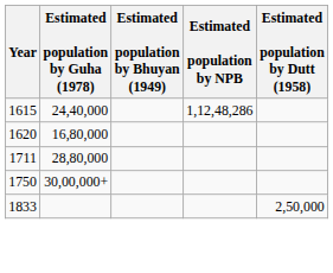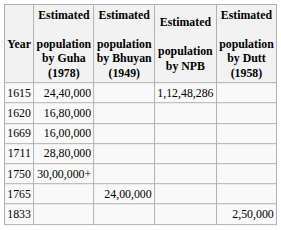 <table class="wikitable" style="text-align:right;font-size:small">
 <tr>
 <th>Year</th>
 <th>Estimated<br><br>population<br>by Guha<br>(1978)</th>
 <th>Estimated<br><br>population<br>by Bhuyan<br>(1949)</th>
 <th>Estimated<br><br>population<br>by NPB</th>
 <th>Estimated<br><br>population<br>by Dutt<br>(1958)</th>
 </tr>
 <tr>
 <td>1615</td>
 <td>24,40,000</td>
 <td></td>
 <td>1,12,48,286</td>
 <td></td>
 </tr>
 <tr>
 <td>1620</td>
 <td>16,80,000</td>
 <td></td>
 <td></td>
 <td></td>
 </tr>
 <tr>
+<td>1669</td>
+<td>16,00,000</td>
+<td></td>
+<td></td>
+<td></td>
+</tr>
+<tr>
 <td>1711</td>
 <td>28,80,000</td>
 <td></td>
 <td></td>
 <td></td>
 </tr>
 <tr>
 <td>1750</td>
 <td>30,00,000+</td>
 <td></td>
 <td></td>
 <td></td>
 </tr>
 <tr>
+<td>1765</td>
+<td></td>
+<td>24,00,000</td>
+<td></td>
+<td></td>
+</tr>
+<tr>
 <td>1833</td>
 <td></td>
 <td></td>
 <td></td>
 <td>2,50,000</td>
 </tr>
 </table>
